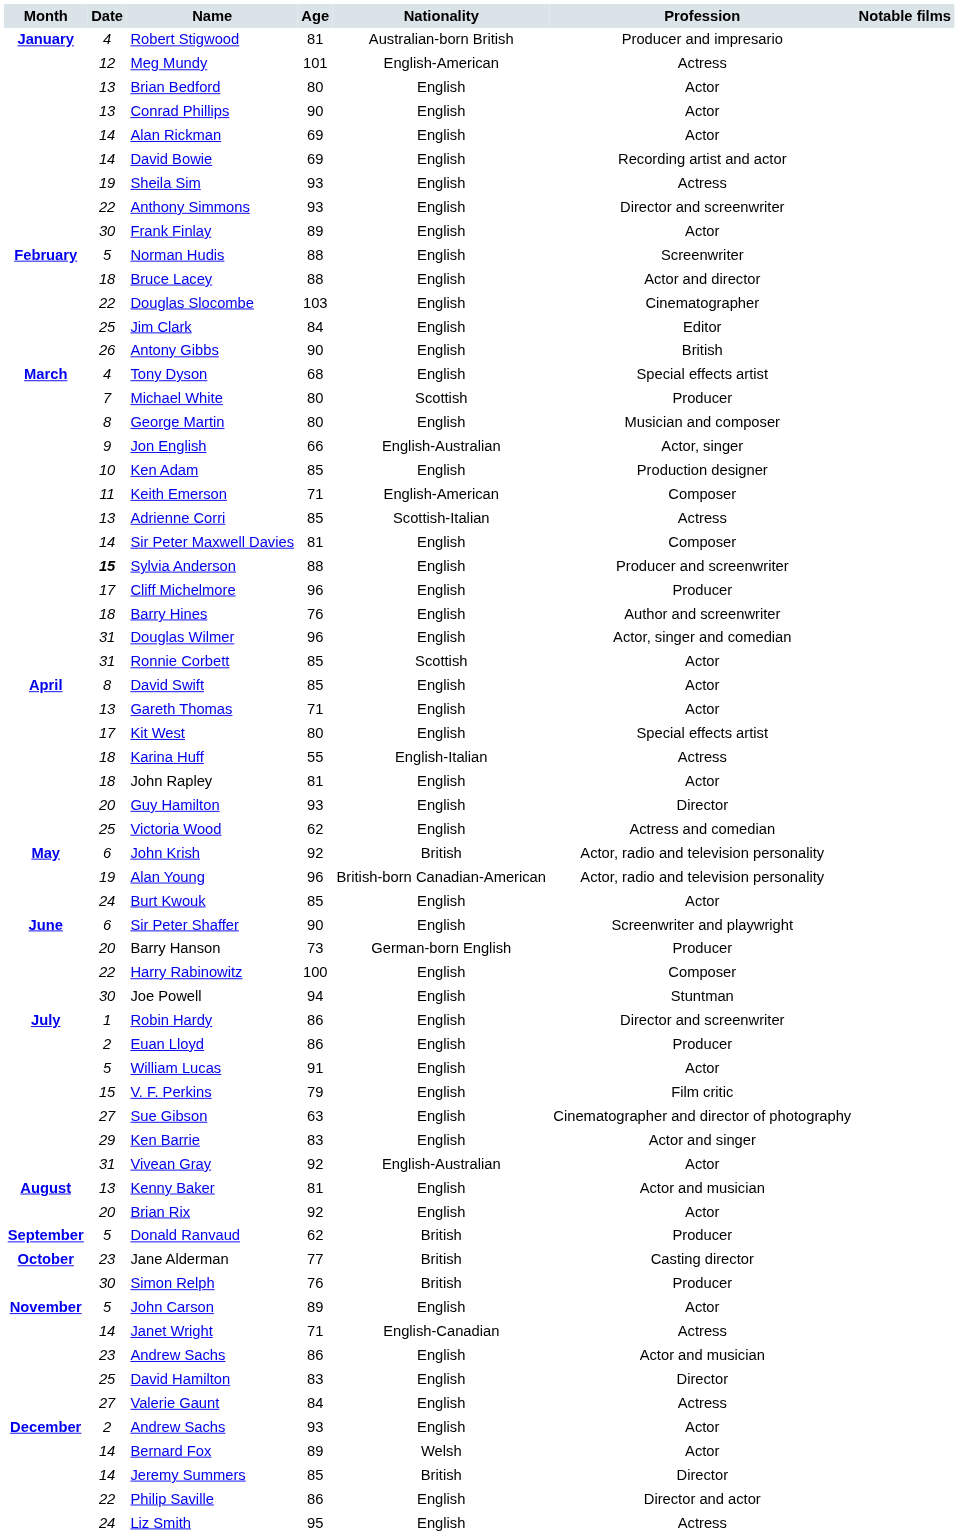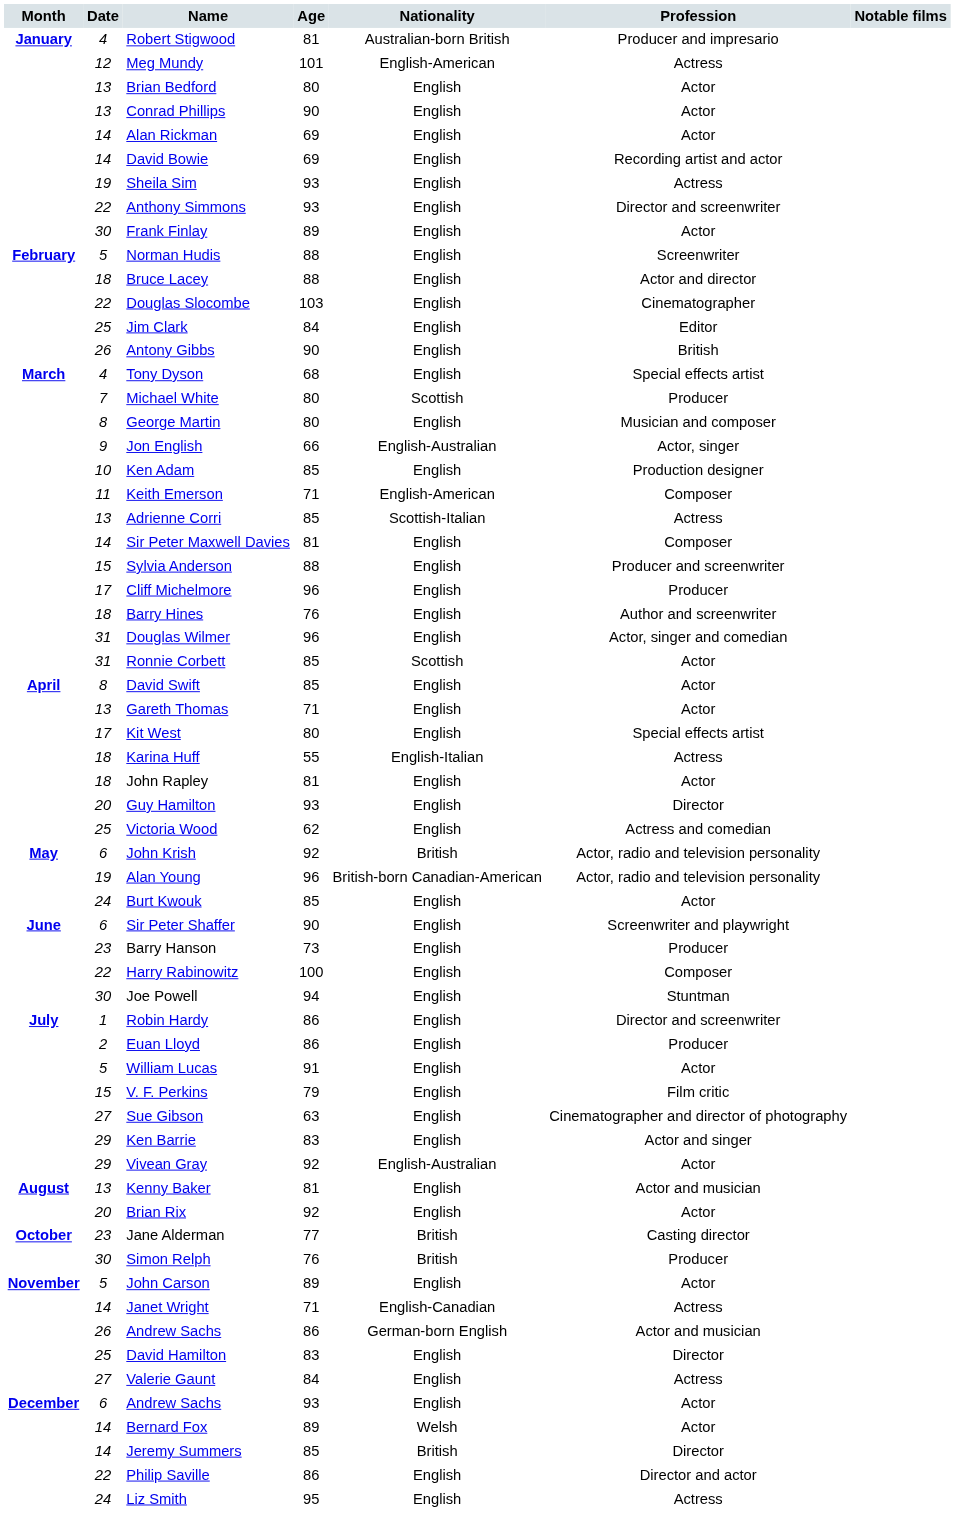 <table cellspacing="0" cellpadding="4" border="0">
 <tr style="background:#dae3e7; text-align:center;">
 <th>Month</th>
 <th>Date</th>
 <th>Name</th>
 <th>Age</th>
 <th>Nationality</th>
 <th>Profession</th>
 <th>Notable films</th>
 </tr>
 <tr valign="top">
 <th rowspan=9 style="text-align:center; vertical-align:top;"><a href='#'>January</a></th>
 <td style="text-align:center;"><em>4</em></td>
 <td><a href='#'>Robert Stigwood</a></td>
 <td style="text-align:center;">81</td>
 <td style="text-align:center;">Australian-born British</td>
 <td style="text-align:center;">Producer and impresario</td>
 <td></td>
 </tr>
 <tr>
 <td style="text-align:center;"><em>12</em></td>
 <td><a href='#'>Meg Mundy</a></td>
 <td style="text-align:center;">101</td>
 <td style="text-align:center;">English-American</td>
 <td style="text-align:center;">Actress</td>
 <td></td>
 </tr>
 <tr>
 <td style="text-align:center;"><em>13</em></td>
 <td><a href='#'>Brian Bedford</a></td>
 <td style="text-align:center;">80</td>
 <td style="text-align:center;">English</td>
 <td style="text-align:center;">Actor</td>
 <td></td>
 </tr>
 <tr>
 <td style="text-align:center;"><em>13</em></td>
 <td><a href='#'>Conrad Phillips</a></td>
 <td style="text-align:center;">90</td>
 <td style="text-align:center;">English</td>
 <td style="text-align:center;">Actor</td>
 <td></td>
 </tr>
 <tr>
 <td style="text-align:center;"><em>14</em></td>
 <td><a href='#'>Alan Rickman</a></td>
 <td style="text-align:center;">69</td>
 <td style="text-align:center;">English</td>
 <td style="text-align:center;">Actor</td>
 <td></td>
 </tr>
 <tr>
 <td style="text-align:center;"><em>14</em></td>
 <td><a href='#'>David Bowie</a></td>
 <td style="text-align:center;">69</td>
 <td style="text-align:center;">English</td>
 <td style="text-align:center;">Recording artist and actor</td>
 <td></td>
 </tr>
 <tr>
 <td style="text-align:center;"><em>19</em></td>
 <td><a href='#'>Sheila Sim</a></td>
 <td style="text-align:center;">93</td>
 <td style="text-align:center;">English</td>
 <td style="text-align:center;">Actress</td>
 <td></td>
 </tr>
 <tr>
 <td style="text-align:center;"><em>22</em></td>
 <td><a href='#'>Anthony Simmons</a></td>
 <td style="text-align:center;">93</td>
 <td style="text-align:center;">English</td>
 <td style="text-align:center;">Director and screenwriter</td>
 <td></td>
 </tr>
 <tr>
 <td style="text-align:center;"><em>30</em></td>
 <td><a href='#'>Frank Finlay</a></td>
 <td style="text-align:center;">89</td>
 <td style="text-align:center;">English</td>
 <td style="text-align:center;">Actor</td>
 <td></td>
 </tr>
 <tr>
 <th rowspan=5 style="text-align:center; vertical-align:top;"><a href='#'>February</a></th>
 <td style="text-align:center;"><em>5</em></td>
 <td><a href='#'>Norman Hudis</a></td>
 <td style="text-align:center;">88</td>
 <td style="text-align:center;">English</td>
 <td style="text-align:center;">Screenwriter</td>
 <td></td>
 </tr>
 <tr>
 <td style="text-align:center;"><em>18</em></td>
 <td><a href='#'>Bruce Lacey</a></td>
 <td style="text-align:center;">88</td>
 <td style="text-align:center;">English</td>
 <td style="text-align:center;">Actor and director</td>
 <td></td>
 </tr>
 <tr>
 <td style="text-align:center;"><em>22</em></td>
 <td><a href='#'>Douglas Slocombe</a></td>
 <td style="text-align:center;">103</td>
 <td style="text-align:center;">English</td>
 <td style="text-align:center;">Cinematographer</td>
 <td></td>
 </tr>
 <tr>
 <td style="text-align:center;"><em>25</em></td>
 <td><a href='#'>Jim Clark</a></td>
 <td style="text-align:center;">84</td>
 <td style="text-align:center;">English</td>
 <td style="text-align:center;">Editor</td>
 <td></td>
 </tr>
 <tr>
 <td style="text-align:center;"><em>26</em></td>
 <td><a href='#'>Antony Gibbs</a></td>
 <td style="text-align:center;">90</td>
 <td style="text-align:center;">English</td>
 <td style="text-align:center;">British</td>
 <td></td>
 </tr>
 <tr>
 <th rowspan=13 style="text-align:center; vertical-align:top;"><a href='#'>March</a></th>
 <td style="text-align:center;"><em>4</em></td>
 <td><a href='#'>Tony Dyson</a></td>
 <td style="text-align:center;">68</td>
 <td style="text-align:center;">English</td>
 <td style="text-align:center;">Special effects artist</td>
 <td></td>
 </tr>
 <tr>
 <td style="text-align:center;"><em>7</em></td>
 <td><a href='#'>Michael White</a></td>
 <td style="text-align:center;">80</td>
 <td style="text-align:center;">Scottish</td>
 <td style="text-align:center;">Producer</td>
 <td></td>
 </tr>
 <tr>
 <td style="text-align:center;"><em>8</em></td>
 <td><a href='#'>George Martin</a></td>
 <td style="text-align:center;">80</td>
 <td style="text-align:center;">English</td>
 <td style="text-align:center;">Musician and composer</td>
 <td></td>
 </tr>
 <tr>
 <td style="text-align:center;"><em>9</em></td>
 <td><a href='#'>Jon English</a></td>
 <td style="text-align:center;">66</td>
 <td style="text-align:center;">English-Australian</td>
 <td style="text-align:center;">Actor, singer</td>
 <td></td>
 </tr>
 <tr>
 <td style="text-align:center;"><em>10</em></td>
 <td><a href='#'>Ken Adam</a></td>
 <td style="text-align:center;">85</td>
 <td style="text-align:center;">English</td>
 <td style="text-align:center;">Production designer</td>
 <td></td>
 </tr>
 <tr>
 <td style="text-align:center;"><em>11</em></td>
 <td><a href='#'>Keith Emerson</a></td>
 <td style="text-align:center;">71</td>
 <td style="text-align:center;">English-American</td>
 <td style="text-align:center;">Composer</td>
 <td></td>
 </tr>
 <tr>
 <td style="text-align:center;"><em>13</em></td>
 <td><a href='#'>Adrienne Corri</a></td>
 <td style="text-align:center;">85</td>
 <td style="text-align:center;">Scottish-Italian</td>
 <td style="text-align:center;">Actress</td>
 <td></td>
 </tr>
 <tr>
 <td style="text-align:center;"><em>14</em></td>
 <td><a href='#'>Sir Peter Maxwell Davies</a></td>
 <td style="text-align:center;">81</td>
 <td style="text-align:center;">English</td>
 <td style="text-align:center;">Composer</td>
 <td></td>
 </tr>
 <tr>
-<td style="text-align:center;"><strong><em>15</em></strong></td>
+<td style="text-align:center;"><em>15</em></td>
 <td><a href='#'>Sylvia Anderson</a></td>
 <td style="text-align:center;">88</td>
 <td style="text-align:center;">English</td>
 <td style="text-align:center;">Producer and screenwriter</td>
 <td></td>
 </tr>
 <tr>
 <td style="text-align:center;"><em>17</em></td>
 <td><a href='#'>Cliff Michelmore</a></td>
 <td style="text-align:center;">96</td>
 <td style="text-align:center;">English</td>
 <td style="text-align:center;">Producer</td>
 <td></td>
 </tr>
 <tr>
 <td style="text-align:center;"><em>18</em></td>
 <td><a href='#'>Barry Hines</a></td>
 <td style="text-align:center;">76</td>
 <td style="text-align:center;">English</td>
 <td style="text-align:center;">Author and screenwriter</td>
 <td></td>
 </tr>
 <tr>
 <td style="text-align:center;"><em>31</em></td>
 <td><a href='#'>Douglas Wilmer</a></td>
 <td style="text-align:center;">96</td>
 <td style="text-align:center;">English</td>
 <td style="text-align:center;">Actor, singer and comedian</td>
 <td></td>
 </tr>
 <tr>
 <td style="text-align:center;"><em>31</em></td>
 <td><a href='#'>Ronnie Corbett</a></td>
 <td style="text-align:center;">85</td>
 <td style="text-align:center;">Scottish</td>
 <td style="text-align:center;">Actor</td>
 <td></td>
 </tr>
 <tr>
 <th rowspan=7 style="text-align:center; vertical-align:top;"><a href='#'>April</a></th>
 <td style="text-align:center;"><em>8</em></td>
 <td><a href='#'>David Swift</a></td>
 <td style="text-align:center;">85</td>
 <td style="text-align:center;">English</td>
 <td style="text-align:center;">Actor</td>
 <td></td>
 </tr>
 <tr>
 <td style="text-align:center;"><em>13</em></td>
 <td><a href='#'>Gareth Thomas</a></td>
 <td style="text-align:center;">71</td>
 <td style="text-align:center;">English</td>
 <td style="text-align:center;">Actor</td>
 <td></td>
 </tr>
 <tr>
 <td style="text-align:center;"><em>17</em></td>
 <td><a href='#'>Kit West</a></td>
 <td style="text-align:center;">80</td>
 <td style="text-align:center;">English</td>
 <td style="text-align:center;">Special effects artist</td>
 <td></td>
 </tr>
 <tr>
 <td style="text-align:center;"><em>18</em></td>
 <td><a href='#'>Karina Huff</a></td>
 <td style="text-align:center;">55</td>
 <td style="text-align:center;">English-Italian</td>
 <td style="text-align:center;">Actress</td>
 <td></td>
 </tr>
 <tr>
 <td style="text-align:center;"><em>18</em></td>
 <td>John Rapley</td>
 <td style="text-align:center;">81</td>
 <td style="text-align:center;">English</td>
 <td style="text-align:center;">Actor</td>
 <td></td>
 </tr>
 <tr>
 <td style="text-align:center;"><em>20</em></td>
 <td><a href='#'>Guy Hamilton</a></td>
 <td style="text-align:center;">93</td>
 <td style="text-align:center;">English</td>
 <td style="text-align:center;">Director</td>
 <td></td>
 </tr>
 <tr>
 <td style="text-align:center;"><em>25</em></td>
 <td><a href='#'>Victoria Wood</a></td>
 <td style="text-align:center;">62</td>
 <td style="text-align:center;">English</td>
 <td style="text-align:center;">Actress and comedian</td>
 <td></td>
 </tr>
 <tr>
 <th rowspan=3 style="text-align:center; vertical-align:top;"><a href='#'>May</a></th>
 <td style="text-align:center;"><em>6</em></td>
 <td><a href='#'>John Krish</a></td>
 <td style="text-align:center;">92</td>
 <td style="text-align:center;">British</td>
 <td style="text-align:center;">Actor, radio and television personality</td>
 <td></td>
 </tr>
 <tr>
 <td style="text-align:center;"><em>19</em></td>
 <td><a href='#'>Alan Young</a></td>
 <td style="text-align:center;">96</td>
 <td style="text-align:center;">British-born Canadian-American</td>
 <td style="text-align:center;">Actor, radio and television personality</td>
 <td></td>
 </tr>
 <tr>
 <td style="text-align:center;"><em>24</em></td>
 <td><a href='#'>Burt Kwouk</a></td>
 <td style="text-align:center;">85</td>
 <td style="text-align:center;">English</td>
 <td style="text-align:center;">Actor</td>
 <td></td>
 </tr>
 <tr>
 <th rowspan=4 style="text-align:center; vertical-align:top;"><a href='#'>June</a></th>
 <td style="text-align:center;"><em>6</em></td>
 <td><a href='#'>Sir Peter Shaffer</a></td>
 <td style="text-align:center;">90</td>
 <td style="text-align:center;">English</td>
 <td style="text-align:center;">Screenwriter and playwright</td>
 <td></td>
 </tr>
 <tr>
-<td style="text-align:center;"><em>20</em></td>
+<td style="text-align:center;"><em>23</em></td>
 <td>Barry Hanson</td>
 <td style="text-align:center;">73</td>
-<td style="text-align:center;">German-born English</td>
+<td style="text-align:center;">English</td>
 <td style="text-align:center;">Producer</td>
 <td></td>
 </tr>
 <tr>
 <td style="text-align:center;"><em>22</em></td>
 <td><a href='#'>Harry Rabinowitz</a></td>
 <td style="text-align:center;">100</td>
 <td style="text-align:center;">English</td>
 <td style="text-align:center;">Composer</td>
 <td></td>
 </tr>
 <tr>
 <td style="text-align:center;"><em>30</em></td>
 <td>Joe Powell</td>
 <td style="text-align:center;">94</td>
 <td style="text-align:center;">English</td>
 <td style="text-align:center;">Stuntman</td>
 <td></td>
 </tr>
 <tr>
 <th rowspan=7 style="text-align:center; vertical-align:top;"><a href='#'>July</a></th>
 <td style="text-align:center;"><em>1</em></td>
 <td><a href='#'>Robin Hardy</a></td>
 <td style="text-align:center;">86</td>
 <td style="text-align:center;">English</td>
 <td style="text-align:center;">Director and screenwriter</td>
 <td></td>
 </tr>
 <tr>
 <td style="text-align:center;"><em>2</em></td>
 <td><a href='#'>Euan Lloyd</a></td>
 <td style="text-align:center;">86</td>
 <td style="text-align:center;">English</td>
 <td style="text-align:center;">Producer</td>
 <td></td>
 </tr>
 <tr>
 <td style="text-align:center;"><em>5</em></td>
 <td><a href='#'>William Lucas</a></td>
 <td style="text-align:center;">91</td>
 <td style="text-align:center;">English</td>
 <td style="text-align:center;">Actor</td>
 <td></td>
 </tr>
 <tr>
 <td style="text-align:center;"><em>15</em></td>
 <td><a href='#'>V. F. Perkins</a></td>
 <td style="text-align:center;">79</td>
 <td style="text-align:center;">English</td>
 <td style="text-align:center;">Film critic</td>
 <td></td>
 </tr>
 <tr>
 <td style="text-align:center;"><em>27</em></td>
 <td><a href='#'>Sue Gibson</a></td>
 <td style="text-align:center;">63</td>
 <td style="text-align:center;">English</td>
 <td style="text-align:center;">Cinematographer and director of photography</td>
 <td></td>
 </tr>
 <tr>
 <td style="text-align:center;"><em>29</em></td>
 <td><a href='#'>Ken Barrie</a></td>
 <td style="text-align:center;">83</td>
 <td style="text-align:center;">English</td>
 <td style="text-align:center;">Actor and singer</td>
 <td></td>
 </tr>
 <tr>
-<td style="text-align:center;"><em>31</em></td>
+<td style="text-align:center;"><em>29</em></td>
 <td><a href='#'>Vivean Gray</a></td>
 <td style="text-align:center;">92</td>
 <td style="text-align:center;">English-Australian</td>
 <td style="text-align:center;">Actor</td>
 <td></td>
 </tr>
 <tr>
 <th rowspan=2 style="text-align:center; vertical-align:top;"><a href='#'>August</a></th>
 <td style="text-align:center;"><em>13</em></td>
 <td><a href='#'>Kenny Baker</a></td>
 <td style="text-align:center;">81</td>
 <td style="text-align:center;">English</td>
 <td style="text-align:center;">Actor and musician</td>
 <td></td>
 </tr>
 <tr>
 <td style="text-align:center;"><em>20</em></td>
 <td><a href='#'>Brian Rix</a></td>
 <td style="text-align:center;">92</td>
 <td style="text-align:center;">English</td>
 <td style="text-align:center;">Actor</td>
-<td></td>
-</tr>
-<tr>
-<th rowspan=1 style="text-align:center; vertical-align:top;"><a href='#'>September</a></th>
-<td style="text-align:center;"><em>5</em></td>
-<td><a href='#'>Donald Ranvaud</a></td>
-<td style="text-align:center;">62</td>
-<td style="text-align:center;">British</td>
-<td style="text-align:center;">Producer</td>
 <td></td>
 </tr>
 <tr>
 <th rowspan=2 style="text-align:center; vertical-align:top;"><a href='#'>October</a></th>
 <td style="text-align:center;"><em>23</em></td>
 <td>Jane Alderman</td>
 <td style="text-align:center;">77</td>
 <td style="text-align:center;">British</td>
 <td style="text-align:center;">Casting director</td>
 <td></td>
 </tr>
 <tr>
 <td style="text-align:center;"><em>30</em></td>
 <td><a href='#'>Simon Relph</a></td>
 <td style="text-align:center;">76</td>
 <td style="text-align:center;">British</td>
 <td style="text-align:center;">Producer</td>
 <td></td>
 </tr>
 <tr>
 <th rowspan=5 style="text-align:center; vertical-align:top;"><a href='#'>November</a></th>
 <td style="text-align:center;"><em>5</em></td>
 <td><a href='#'>John Carson</a></td>
 <td style="text-align:center;">89</td>
 <td style="text-align:center;">English</td>
 <td style="text-align:center;">Actor</td>
 <td></td>
 </tr>
 <tr>
 <td style="text-align:center;"><em>14</em></td>
 <td><a href='#'>Janet Wright</a></td>
 <td style="text-align:center;">71</td>
 <td style="text-align:center;">English-Canadian</td>
 <td style="text-align:center;">Actress</td>
 <td></td>
 </tr>
 <tr>
-<td style="text-align:center;"><em>23</em></td>
+<td style="text-align:center;"><em>26</em></td>
 <td><a href='#'>Andrew Sachs</a></td>
 <td style="text-align:center;">86</td>
-<td style="text-align:center;">English</td>
+<td style="text-align:center;">German-born English</td>
 <td style="text-align:center;">Actor and musician</td>
 <td></td>
 </tr>
 <tr>
 <td style="text-align:center;"><em>25</em></td>
 <td><a href='#'>David Hamilton</a></td>
 <td style="text-align:center;">83</td>
 <td style="text-align:center;">English</td>
 <td style="text-align:center;">Director</td>
 <td></td>
 </tr>
 <tr>
 <td style="text-align:center;"><em>27</em></td>
 <td><a href='#'>Valerie Gaunt</a></td>
 <td style="text-align:center;">84</td>
 <td style="text-align:center;">English</td>
 <td style="text-align:center;">Actress</td>
 <td></td>
 </tr>
 <tr>
 <th rowspan=5 style="text-align:center; vertical-align:top;"><a href='#'>December</a></th>
-<td style="text-align:center;"><em>2</em></td>
+<td style="text-align:center;"><em>6</em></td>
 <td><a href='#'>Andrew Sachs</a></td>
 <td style="text-align:center;">93</td>
 <td style="text-align:center;">English</td>
 <td style="text-align:center;">Actor</td>
 <td></td>
 </tr>
 <tr>
 <td style="text-align:center;"><em>14</em></td>
 <td><a href='#'>Bernard Fox</a></td>
 <td style="text-align:center;">89</td>
 <td style="text-align:center;">Welsh</td>
 <td style="text-align:center;">Actor</td>
 <td></td>
 </tr>
 <tr>
 <td style="text-align:center;"><em>14</em></td>
 <td><a href='#'>Jeremy Summers</a></td>
 <td style="text-align:center;">85</td>
 <td style="text-align:center;">British</td>
 <td style="text-align:center;">Director</td>
 <td></td>
 </tr>
 <tr>
 <td style="text-align:center;"><em>22</em></td>
 <td><a href='#'>Philip Saville</a></td>
 <td style="text-align:center;">86</td>
 <td style="text-align:center;">English</td>
 <td style="text-align:center;">Director and actor</td>
 <td></td>
 </tr>
 <tr>
 <td style="text-align:center;"><em>24</em></td>
 <td><a href='#'>Liz Smith</a></td>
 <td style="text-align:center;">95</td>
 <td style="text-align:center;">English</td>
 <td style="text-align:center;">Actress</td>
 <td></td>
 </tr>
 </table>
